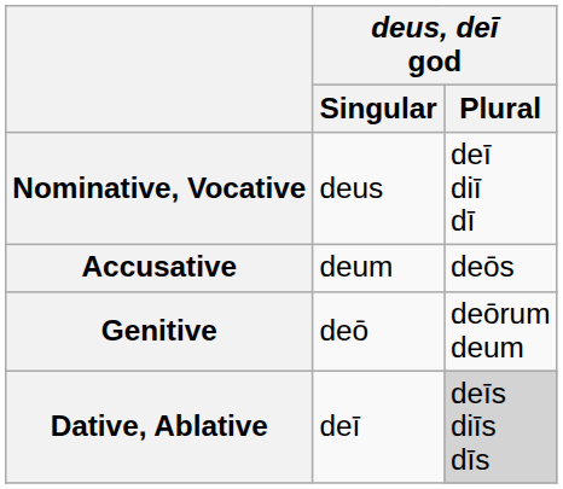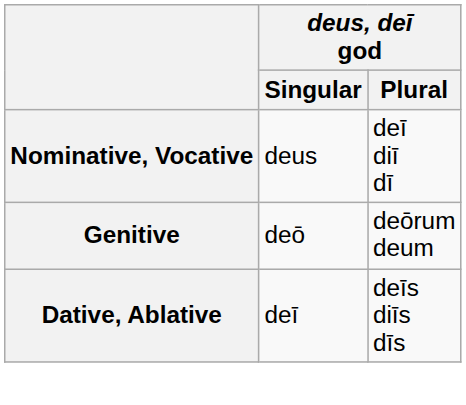 <table class="wikitable">
 <tr>
 <th rowspan="2"></th>
 <th colspan="2"><em>deus, deī</em><br>god </th>
 </tr>
 <tr>
 <th>Singular</th>
 <th>Plural</th>
 </tr>
 <tr>
 <th>Nominative, Vocative</th>
 <td>deus</td>
 <td>deī<br>diī<br>dī</td>
 </tr>
 <tr>
-<th>Accusative</th>
-<td>deum</td>
-<td>deōs</td>
-</tr>
-<tr>
 <th>Genitive</th>
 <td>deō</td>
 <td>deōrum<br>deum</td>
 </tr>
 <tr>
 <th>Dative, Ablative</th>
 <td>deī</td>
-<td style="background: lightgrey;">deīs<br>diīs<br>dīs</td>
+<td>deīs<br>diīs<br>dīs</td>
 </tr>
 </table>
